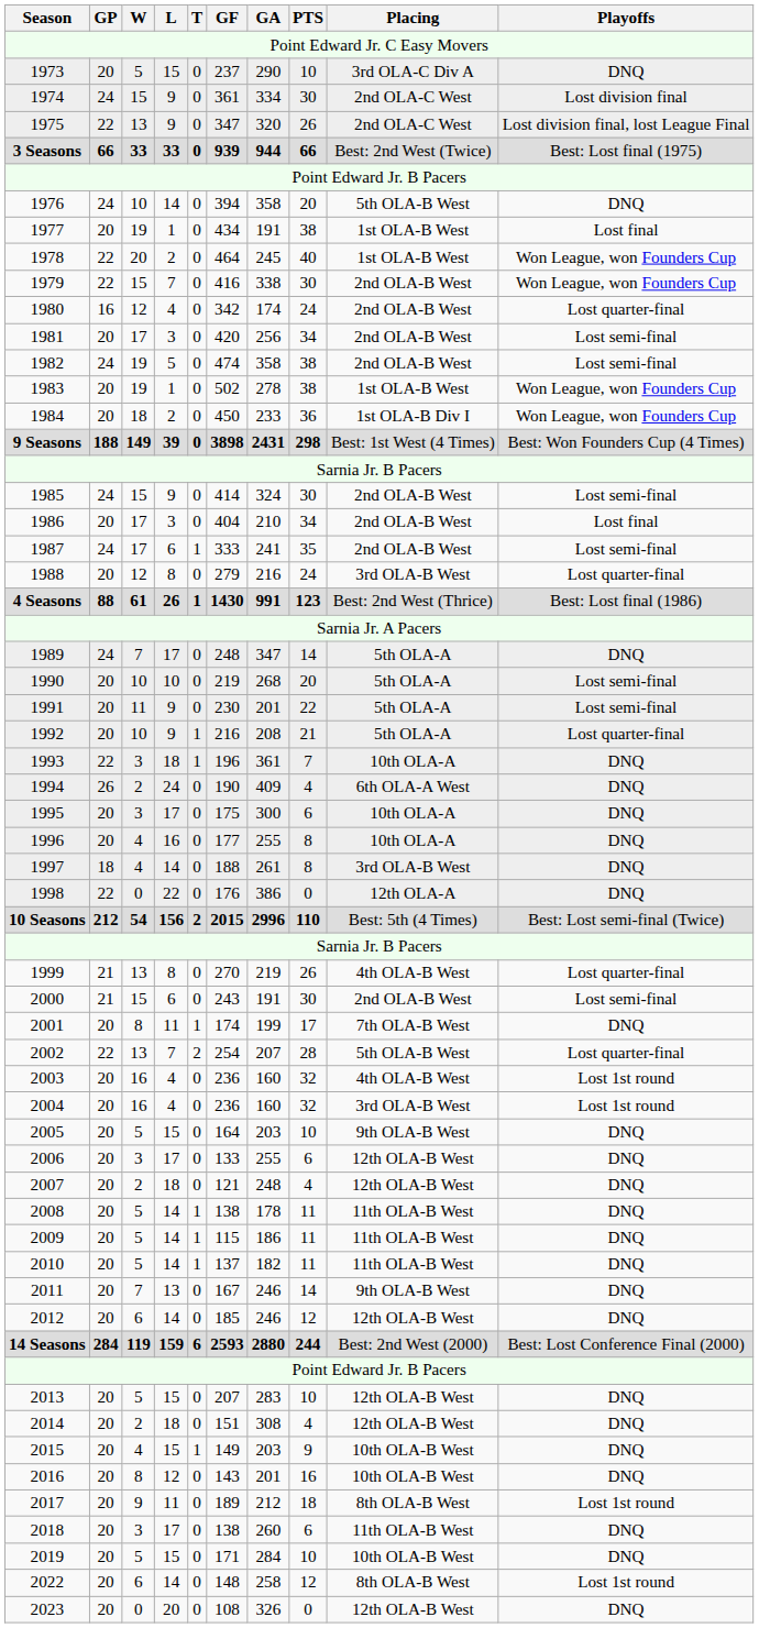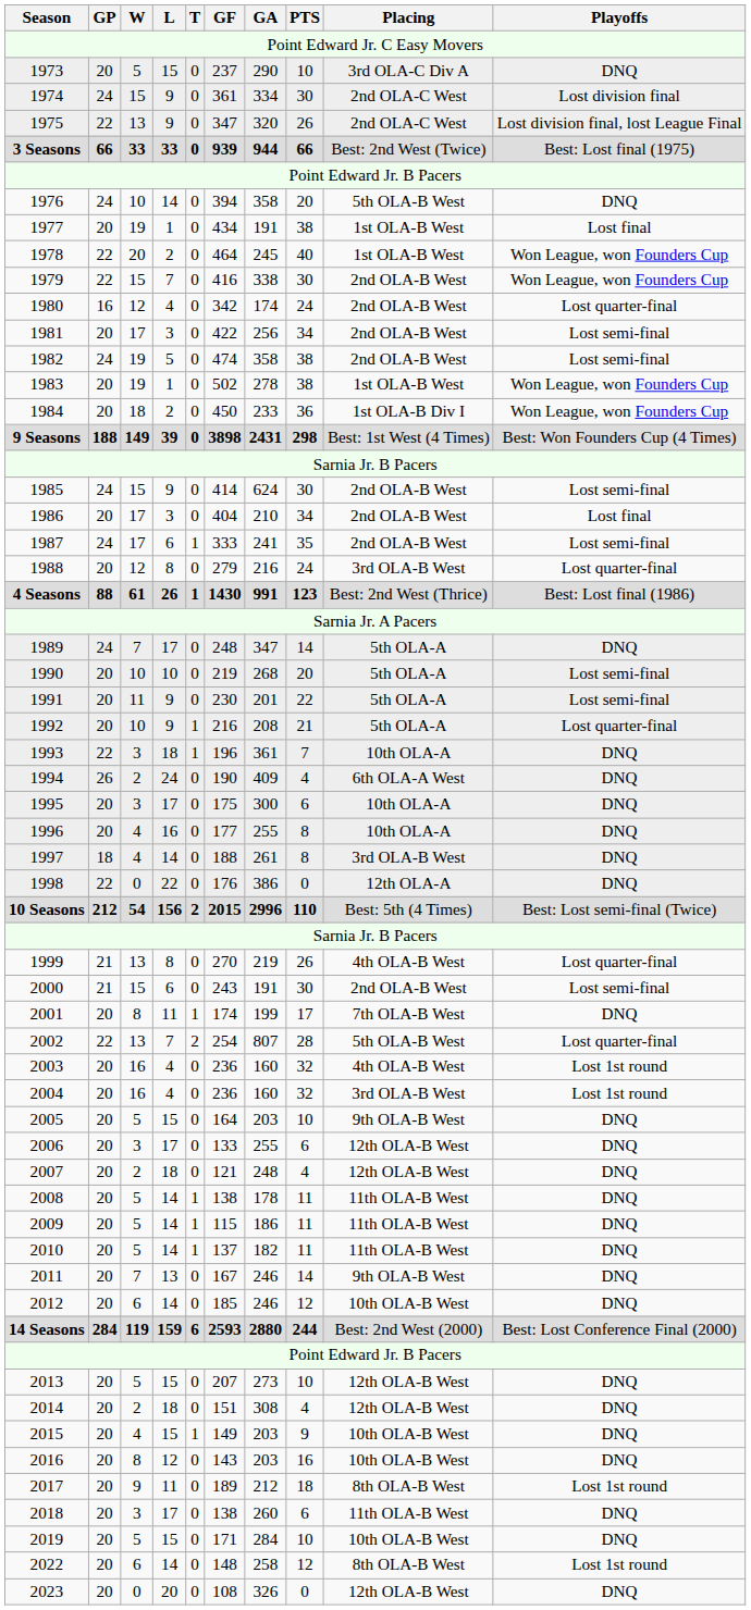 <table class="wikitable" style="text-align:center">
 <tr>
 <th>Season</th>
 <th>GP</th>
 <th>W</th>
 <th>L</th>
 <th>T</th>
 <th>GF</th>
 <th>GA</th>
 <th>PTS</th>
 <th>Placing</th>
 <th>Playoffs</th>
 </tr>
 <tr bgcolor="#eeffee">
 <td colspan="11">Point Edward Jr. C Easy Movers</td>
 </tr>
 <tr bgcolor="#eeeeee">
 <td>1973</td>
 <td>20</td>
 <td>5</td>
 <td>15</td>
 <td>0</td>
 <td>237</td>
 <td>290</td>
 <td>10</td>
 <td>3rd OLA-C Div A</td>
 <td>DNQ</td>
 </tr>
 <tr bgcolor="#eeeeee">
 <td>1974</td>
 <td>24</td>
 <td>15</td>
 <td>9</td>
 <td>0</td>
 <td>361</td>
 <td>334</td>
 <td>30</td>
 <td>2nd OLA-C West</td>
 <td>Lost division final</td>
 </tr>
 <tr bgcolor="#eeeeee">
 <td>1975</td>
 <td>22</td>
 <td>13</td>
 <td>9</td>
 <td>0</td>
 <td>347</td>
 <td>320</td>
 <td>26</td>
 <td>2nd OLA-C West</td>
 <td>Lost division final, lost League Final</td>
 </tr>
 <tr bgcolor="#dddddd">
 <td><strong>3 Seasons</strong></td>
 <td><strong>66</strong></td>
 <td><strong>33</strong></td>
 <td><strong>33</strong></td>
 <td><strong>0</strong></td>
 <td><strong>939</strong></td>
 <td><strong>944</strong></td>
 <td><strong>66</strong></td>
 <td>Best: 2nd West (Twice)</td>
 <td>Best: Lost final (1975)</td>
 </tr>
 <tr>
 <td colspan="11" bgcolor="#eeffee">Point Edward Jr. B Pacers</td>
 </tr>
 <tr>
 <td>1976</td>
 <td>24</td>
 <td>10</td>
 <td>14</td>
 <td>0</td>
 <td>394</td>
 <td>358</td>
 <td>20</td>
 <td>5th OLA-B West</td>
 <td>DNQ</td>
 </tr>
 <tr>
 <td>1977</td>
 <td>20</td>
 <td>19</td>
 <td>1</td>
 <td>0</td>
 <td>434</td>
 <td>191</td>
 <td>38</td>
 <td>1st OLA-B West</td>
 <td>Lost final</td>
 </tr>
 <tr>
 <td>1978</td>
 <td>22</td>
 <td>20</td>
 <td>2</td>
 <td>0</td>
 <td>464</td>
 <td>245</td>
 <td>40</td>
 <td>1st OLA-B West</td>
 <td>Won League, won <a href='#'>Founders Cup</a></td>
 </tr>
 <tr>
 <td>1979</td>
 <td>22</td>
 <td>15</td>
 <td>7</td>
 <td>0</td>
 <td>416</td>
 <td>338</td>
 <td>30</td>
 <td>2nd OLA-B West</td>
 <td>Won League, won <a href='#'>Founders Cup</a></td>
 </tr>
 <tr>
 <td>1980</td>
 <td>16</td>
 <td>12</td>
 <td>4</td>
 <td>0</td>
 <td>342</td>
 <td>174</td>
 <td>24</td>
 <td>2nd OLA-B West</td>
 <td>Lost quarter-final</td>
 </tr>
 <tr>
 <td>1981</td>
 <td>20</td>
 <td>17</td>
 <td>3</td>
 <td>0</td>
-<td>420</td>
+<td>422</td>
 <td>256</td>
 <td>34</td>
 <td>2nd OLA-B West</td>
 <td>Lost semi-final</td>
 </tr>
 <tr>
 <td>1982</td>
 <td>24</td>
 <td>19</td>
 <td>5</td>
 <td>0</td>
 <td>474</td>
 <td>358</td>
 <td>38</td>
 <td>2nd OLA-B West</td>
 <td>Lost semi-final</td>
 </tr>
 <tr>
 <td>1983</td>
 <td>20</td>
 <td>19</td>
 <td>1</td>
 <td>0</td>
 <td>502</td>
 <td>278</td>
 <td>38</td>
 <td>1st OLA-B West</td>
 <td>Won League, won <a href='#'>Founders Cup</a></td>
 </tr>
 <tr>
 <td>1984</td>
 <td>20</td>
 <td>18</td>
 <td>2</td>
 <td>0</td>
 <td>450</td>
 <td>233</td>
 <td>36</td>
 <td>1st OLA-B Div I</td>
 <td>Won League, won <a href='#'>Founders Cup</a></td>
 </tr>
 <tr bgcolor="#dddddd">
 <td><strong>9 Seasons</strong></td>
 <td><strong>188</strong></td>
 <td><strong>149</strong></td>
 <td><strong>39</strong></td>
 <td><strong>0</strong></td>
 <td><strong>3898</strong></td>
 <td><strong>2431</strong></td>
 <td><strong>298</strong></td>
 <td>Best: 1st West (4 Times)</td>
 <td>Best: Won Founders Cup (4 Times)</td>
 </tr>
 <tr>
 <td colspan="11" bgcolor="#eeffee">Sarnia Jr. B Pacers</td>
 </tr>
 <tr>
 <td>1985</td>
 <td>24</td>
 <td>15</td>
 <td>9</td>
 <td>0</td>
 <td>414</td>
-<td>324</td>
+<td>624</td>
 <td>30</td>
 <td>2nd OLA-B West</td>
 <td>Lost semi-final</td>
 </tr>
 <tr>
 <td>1986</td>
 <td>20</td>
 <td>17</td>
 <td>3</td>
 <td>0</td>
 <td>404</td>
 <td>210</td>
 <td>34</td>
 <td>2nd OLA-B West</td>
 <td>Lost final</td>
 </tr>
 <tr>
 <td>1987</td>
 <td>24</td>
 <td>17</td>
 <td>6</td>
 <td>1</td>
 <td>333</td>
 <td>241</td>
 <td>35</td>
 <td>2nd OLA-B West</td>
 <td>Lost semi-final</td>
 </tr>
 <tr>
 <td>1988</td>
 <td>20</td>
 <td>12</td>
 <td>8</td>
 <td>0</td>
 <td>279</td>
 <td>216</td>
 <td>24</td>
 <td>3rd OLA-B West</td>
 <td>Lost quarter-final</td>
 </tr>
 <tr bgcolor="#dddddd">
 <td><strong>4 Seasons</strong></td>
 <td><strong>88</strong></td>
 <td><strong>61</strong></td>
 <td><strong>26</strong></td>
 <td><strong>1</strong></td>
 <td><strong>1430</strong></td>
 <td><strong>991</strong></td>
 <td><strong>123</strong></td>
 <td>Best: 2nd West (Thrice)</td>
 <td>Best: Lost final (1986)</td>
 </tr>
 <tr>
 <td colspan="11" bgcolor="#eeffee">Sarnia Jr. A Pacers</td>
 </tr>
 <tr bgcolor="#eeeeee">
 <td>1989</td>
 <td>24</td>
 <td>7</td>
 <td>17</td>
 <td>0</td>
 <td>248</td>
 <td>347</td>
 <td>14</td>
 <td>5th OLA-A</td>
 <td>DNQ</td>
 </tr>
 <tr bgcolor="#eeeeee">
 <td>1990</td>
 <td>20</td>
 <td>10</td>
 <td>10</td>
 <td>0</td>
 <td>219</td>
 <td>268</td>
 <td>20</td>
 <td>5th OLA-A</td>
 <td>Lost semi-final</td>
 </tr>
 <tr bgcolor="#eeeeee">
 <td>1991</td>
 <td>20</td>
 <td>11</td>
 <td>9</td>
 <td>0</td>
 <td>230</td>
 <td>201</td>
 <td>22</td>
 <td>5th OLA-A</td>
 <td>Lost semi-final</td>
 </tr>
 <tr bgcolor="#eeeeee">
 <td>1992</td>
 <td>20</td>
 <td>10</td>
 <td>9</td>
 <td>1</td>
 <td>216</td>
 <td>208</td>
 <td>21</td>
 <td>5th OLA-A</td>
 <td>Lost quarter-final</td>
 </tr>
 <tr bgcolor="#eeeeee">
 <td>1993</td>
 <td>22</td>
 <td>3</td>
 <td>18</td>
 <td>1</td>
 <td>196</td>
 <td>361</td>
 <td>7</td>
 <td>10th OLA-A</td>
 <td>DNQ</td>
 </tr>
 <tr bgcolor="#eeeeee">
 <td>1994</td>
 <td>26</td>
 <td>2</td>
 <td>24</td>
 <td>0</td>
 <td>190</td>
 <td>409</td>
 <td>4</td>
 <td>6th OLA-A West</td>
 <td>DNQ</td>
 </tr>
 <tr bgcolor="#eeeeee">
 <td>1995</td>
 <td>20</td>
 <td>3</td>
 <td>17</td>
 <td>0</td>
 <td>175</td>
 <td>300</td>
 <td>6</td>
 <td>10th OLA-A</td>
 <td>DNQ</td>
 </tr>
 <tr bgcolor="#eeeeee">
 <td>1996</td>
 <td>20</td>
 <td>4</td>
 <td>16</td>
 <td>0</td>
 <td>177</td>
 <td>255</td>
 <td>8</td>
 <td>10th OLA-A</td>
 <td>DNQ</td>
 </tr>
 <tr bgcolor="#eeeeee">
 <td>1997</td>
 <td>18</td>
 <td>4</td>
 <td>14</td>
 <td>0</td>
 <td>188</td>
 <td>261</td>
 <td>8</td>
 <td>3rd OLA-B West</td>
 <td>DNQ</td>
 </tr>
 <tr bgcolor="#eeeeee">
 <td>1998</td>
 <td>22</td>
 <td>0</td>
 <td>22</td>
 <td>0</td>
 <td>176</td>
 <td>386</td>
 <td>0</td>
 <td>12th OLA-A</td>
 <td>DNQ</td>
 </tr>
 <tr bgcolor="#dddddd">
 <td><strong>10 Seasons</strong></td>
 <td><strong>212</strong></td>
 <td><strong>54</strong></td>
 <td><strong>156</strong></td>
 <td><strong>2</strong></td>
 <td><strong>2015</strong></td>
 <td><strong>2996</strong></td>
 <td><strong>110</strong></td>
 <td>Best: 5th (4 Times)</td>
 <td>Best: Lost semi-final (Twice)</td>
 </tr>
 <tr>
 <td colspan="11" bgcolor="#eeffee">Sarnia Jr. B Pacers</td>
 </tr>
 <tr>
 <td>1999</td>
 <td>21</td>
 <td>13</td>
 <td>8</td>
 <td>0</td>
 <td>270</td>
 <td>219</td>
 <td>26</td>
 <td>4th OLA-B West</td>
 <td>Lost quarter-final</td>
 </tr>
 <tr>
 <td>2000</td>
 <td>21</td>
 <td>15</td>
 <td>6</td>
 <td>0</td>
 <td>243</td>
 <td>191</td>
 <td>30</td>
 <td>2nd OLA-B West</td>
 <td>Lost semi-final</td>
 </tr>
 <tr>
 <td>2001</td>
 <td>20</td>
 <td>8</td>
 <td>11</td>
 <td>1</td>
 <td>174</td>
 <td>199</td>
 <td>17</td>
 <td>7th OLA-B West</td>
 <td>DNQ</td>
 </tr>
 <tr>
 <td>2002</td>
 <td>22</td>
 <td>13</td>
 <td>7</td>
 <td>2</td>
 <td>254</td>
-<td>207</td>
+<td>807</td>
 <td>28</td>
 <td>5th OLA-B West</td>
 <td>Lost quarter-final</td>
 </tr>
 <tr>
 <td>2003</td>
 <td>20</td>
 <td>16</td>
 <td>4</td>
 <td>0</td>
 <td>236</td>
 <td>160</td>
 <td>32</td>
 <td>4th OLA-B West</td>
 <td>Lost 1st round</td>
 </tr>
 <tr>
 <td>2004</td>
 <td>20</td>
 <td>16</td>
 <td>4</td>
 <td>0</td>
 <td>236</td>
 <td>160</td>
 <td>32</td>
 <td>3rd OLA-B West</td>
 <td>Lost 1st round</td>
 </tr>
 <tr>
 <td>2005</td>
 <td>20</td>
 <td>5</td>
 <td>15</td>
 <td>0</td>
 <td>164</td>
 <td>203</td>
 <td>10</td>
 <td>9th OLA-B West</td>
 <td>DNQ</td>
 </tr>
 <tr>
 <td>2006</td>
 <td>20</td>
 <td>3</td>
 <td>17</td>
 <td>0</td>
 <td>133</td>
 <td>255</td>
 <td>6</td>
 <td>12th OLA-B West</td>
 <td>DNQ</td>
 </tr>
 <tr>
 <td>2007</td>
 <td>20</td>
 <td>2</td>
 <td>18</td>
 <td>0</td>
 <td>121</td>
 <td>248</td>
 <td>4</td>
 <td>12th OLA-B West</td>
 <td>DNQ</td>
 </tr>
 <tr>
 <td>2008</td>
 <td>20</td>
 <td>5</td>
 <td>14</td>
 <td>1</td>
 <td>138</td>
 <td>178</td>
 <td>11</td>
 <td>11th OLA-B West</td>
 <td>DNQ</td>
 </tr>
 <tr>
 <td>2009</td>
 <td>20</td>
 <td>5</td>
 <td>14</td>
 <td>1</td>
 <td>115</td>
 <td>186</td>
 <td>11</td>
 <td>11th OLA-B West</td>
 <td>DNQ</td>
 </tr>
 <tr>
 <td>2010</td>
 <td>20</td>
 <td>5</td>
 <td>14</td>
 <td>1</td>
 <td>137</td>
 <td>182</td>
 <td>11</td>
 <td>11th OLA-B West</td>
 <td>DNQ</td>
 </tr>
 <tr>
 <td>2011</td>
 <td>20</td>
 <td>7</td>
 <td>13</td>
 <td>0</td>
 <td>167</td>
 <td>246</td>
 <td>14</td>
 <td>9th OLA-B West</td>
 <td>DNQ</td>
 </tr>
 <tr>
 <td>2012</td>
 <td>20</td>
 <td>6</td>
 <td>14</td>
 <td>0</td>
 <td>185</td>
 <td>246</td>
 <td>12</td>
-<td>12th OLA-B West</td>
+<td>10th OLA-B West</td>
 <td>DNQ</td>
 </tr>
 <tr bgcolor="#dddddd">
 <td><strong>14 Seasons</strong></td>
 <td><strong>284</strong></td>
 <td><strong>119</strong></td>
 <td><strong>159</strong></td>
 <td><strong>6</strong></td>
 <td><strong>2593</strong></td>
 <td><strong>2880</strong></td>
 <td><strong>244</strong></td>
 <td>Best: 2nd West (2000)</td>
 <td>Best: Lost Conference Final (2000)</td>
 </tr>
 <tr>
 <td colspan="11" bgcolor="#eeffee">Point Edward Jr. B Pacers</td>
 </tr>
 <tr align="center">
 <td>2013</td>
 <td>20</td>
 <td>5</td>
 <td>15</td>
 <td>0</td>
 <td>207</td>
-<td>283</td>
+<td>273</td>
 <td>10</td>
 <td>12th OLA-B West</td>
 <td>DNQ</td>
 </tr>
 <tr>
 <td>2014</td>
 <td>20</td>
 <td>2</td>
 <td>18</td>
 <td>0</td>
 <td>151</td>
 <td>308</td>
 <td>4</td>
 <td>12th OLA-B West</td>
 <td>DNQ</td>
 </tr>
 <tr>
 <td>2015</td>
 <td>20</td>
 <td>4</td>
 <td>15</td>
 <td>1</td>
 <td>149</td>
 <td>203</td>
 <td>9</td>
 <td>10th OLA-B West</td>
 <td>DNQ</td>
 </tr>
 <tr>
 <td>2016</td>
 <td>20</td>
 <td>8</td>
 <td>12</td>
 <td>0</td>
 <td>143</td>
-<td>201</td>
+<td>203</td>
 <td>16</td>
 <td>10th OLA-B West</td>
 <td>DNQ</td>
 </tr>
 <tr>
 <td>2017</td>
 <td>20</td>
 <td>9</td>
 <td>11</td>
 <td>0</td>
 <td>189</td>
 <td>212</td>
 <td>18</td>
 <td>8th OLA-B West</td>
 <td>Lost 1st round</td>
 </tr>
 <tr>
 <td>2018</td>
 <td>20</td>
 <td>3</td>
 <td>17</td>
 <td>0</td>
 <td>138</td>
 <td>260</td>
 <td>6</td>
 <td>11th OLA-B West</td>
 <td>DNQ</td>
 </tr>
 <tr>
 <td>2019</td>
 <td>20</td>
 <td>5</td>
 <td>15</td>
 <td>0</td>
 <td>171</td>
 <td>284</td>
 <td>10</td>
 <td>10th OLA-B West</td>
 <td>DNQ</td>
 </tr>
 <tr>
 <td>2022</td>
 <td>20</td>
 <td>6</td>
 <td>14</td>
 <td>0</td>
 <td>148</td>
 <td>258</td>
 <td>12</td>
 <td>8th OLA-B West</td>
 <td>Lost 1st round</td>
 </tr>
 <tr>
 <td>2023</td>
 <td>20</td>
 <td>0</td>
 <td>20</td>
 <td>0</td>
 <td>108</td>
 <td>326</td>
 <td>0</td>
 <td>12th OLA-B West</td>
 <td>DNQ</td>
 </tr>
 </table>
